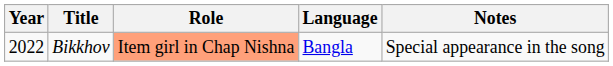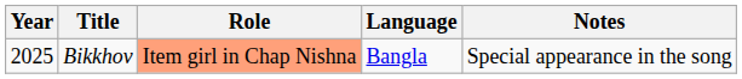 <table class="wikitable sortable plainrowheaders">
 <tr>
 <th scope="col">Year</th>
 <th scope="col">Title</th>
 <th scope="col">Role</th>
 <th scope="col">Language</th>
 <th class="unsortable" scope="col">Notes</th>
 </tr>
 <tr>
-<td>2022</td>
+<td>2025</td>
 <td><em>Bikkhov</em></td>
 <td style="background: lightsalmon;">Item girl in Chap Nishna</td>
 <td><a href='#'>Bangla</a></td>
 <td>Special appearance in the song</td>
 </tr>
 </table>
